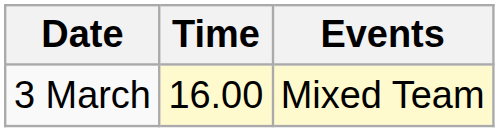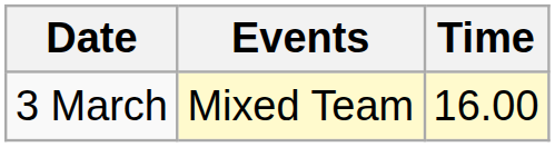 <table class="wikitable">
 <tr>
 <th>Date</th>
+<th>Events</th>
 <th>Time</th>
-<th>Events</th>
 </tr>
 <tr>
 <td>3 March</td>
+<td bgcolor="lemonchiffon">Mixed Team</td>
 <td bgcolor="lemonchiffon">16.00</td>
-<td bgcolor="lemonchiffon">Mixed Team</td>
 </tr>
 </table>
